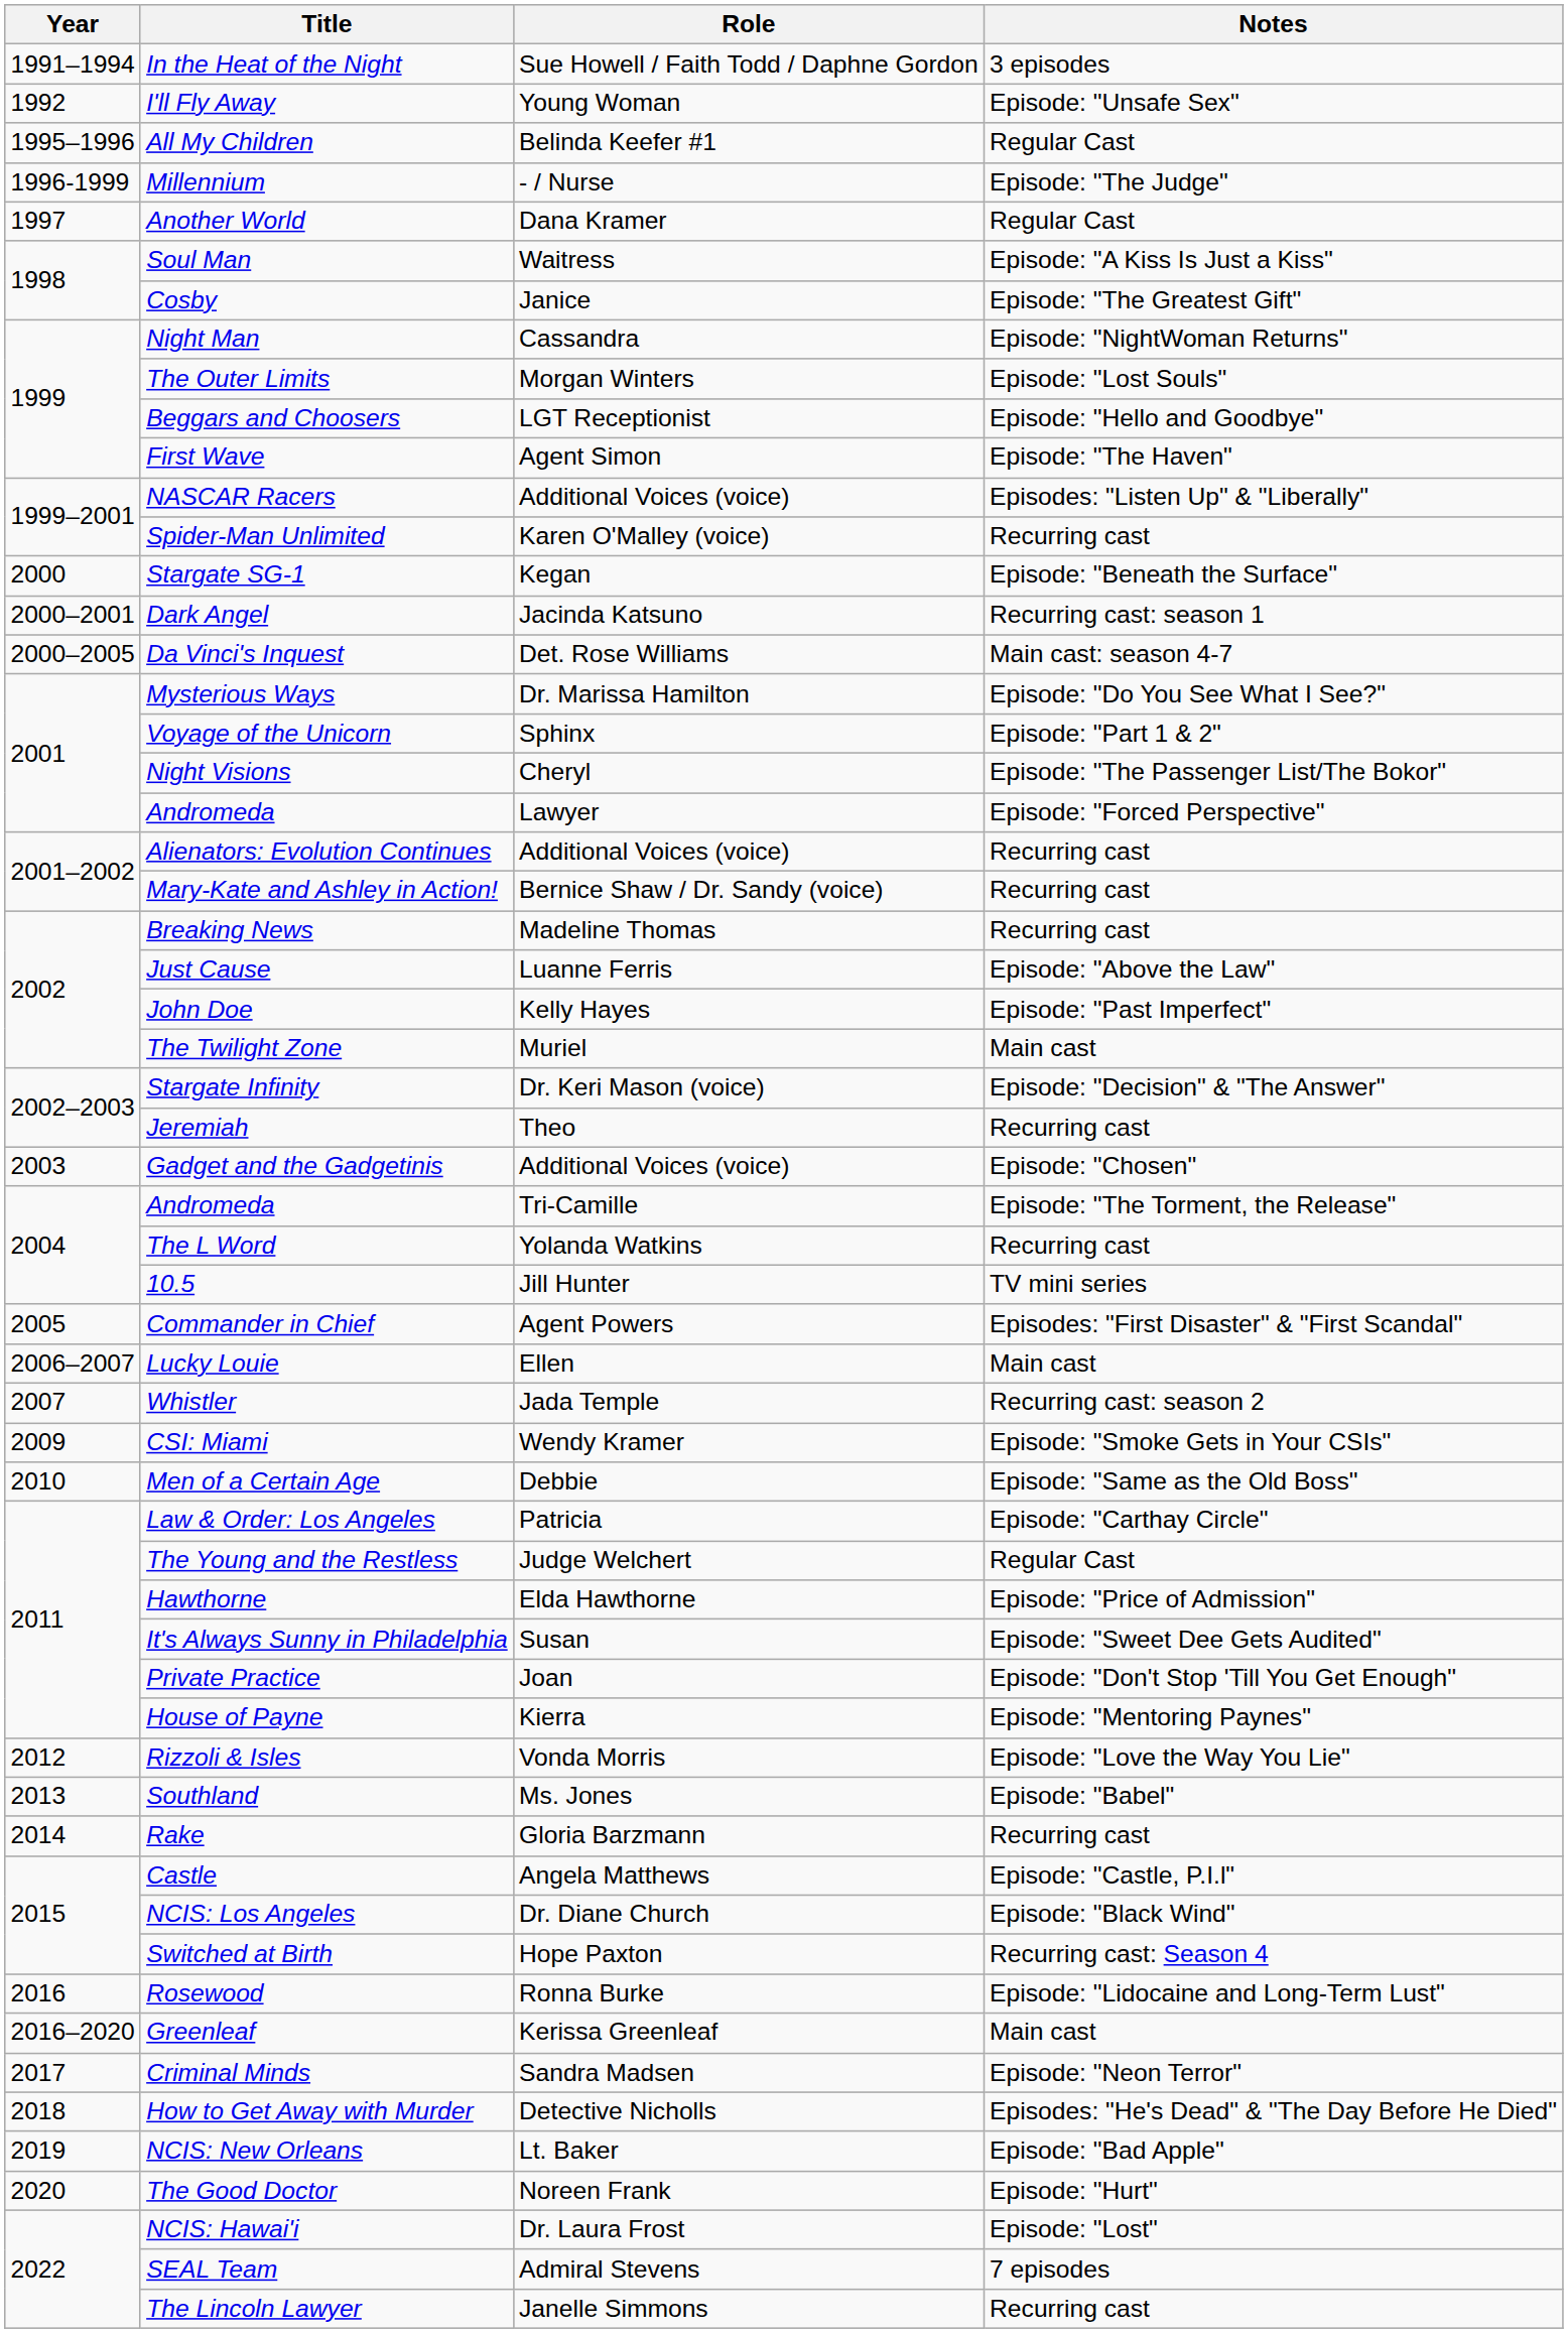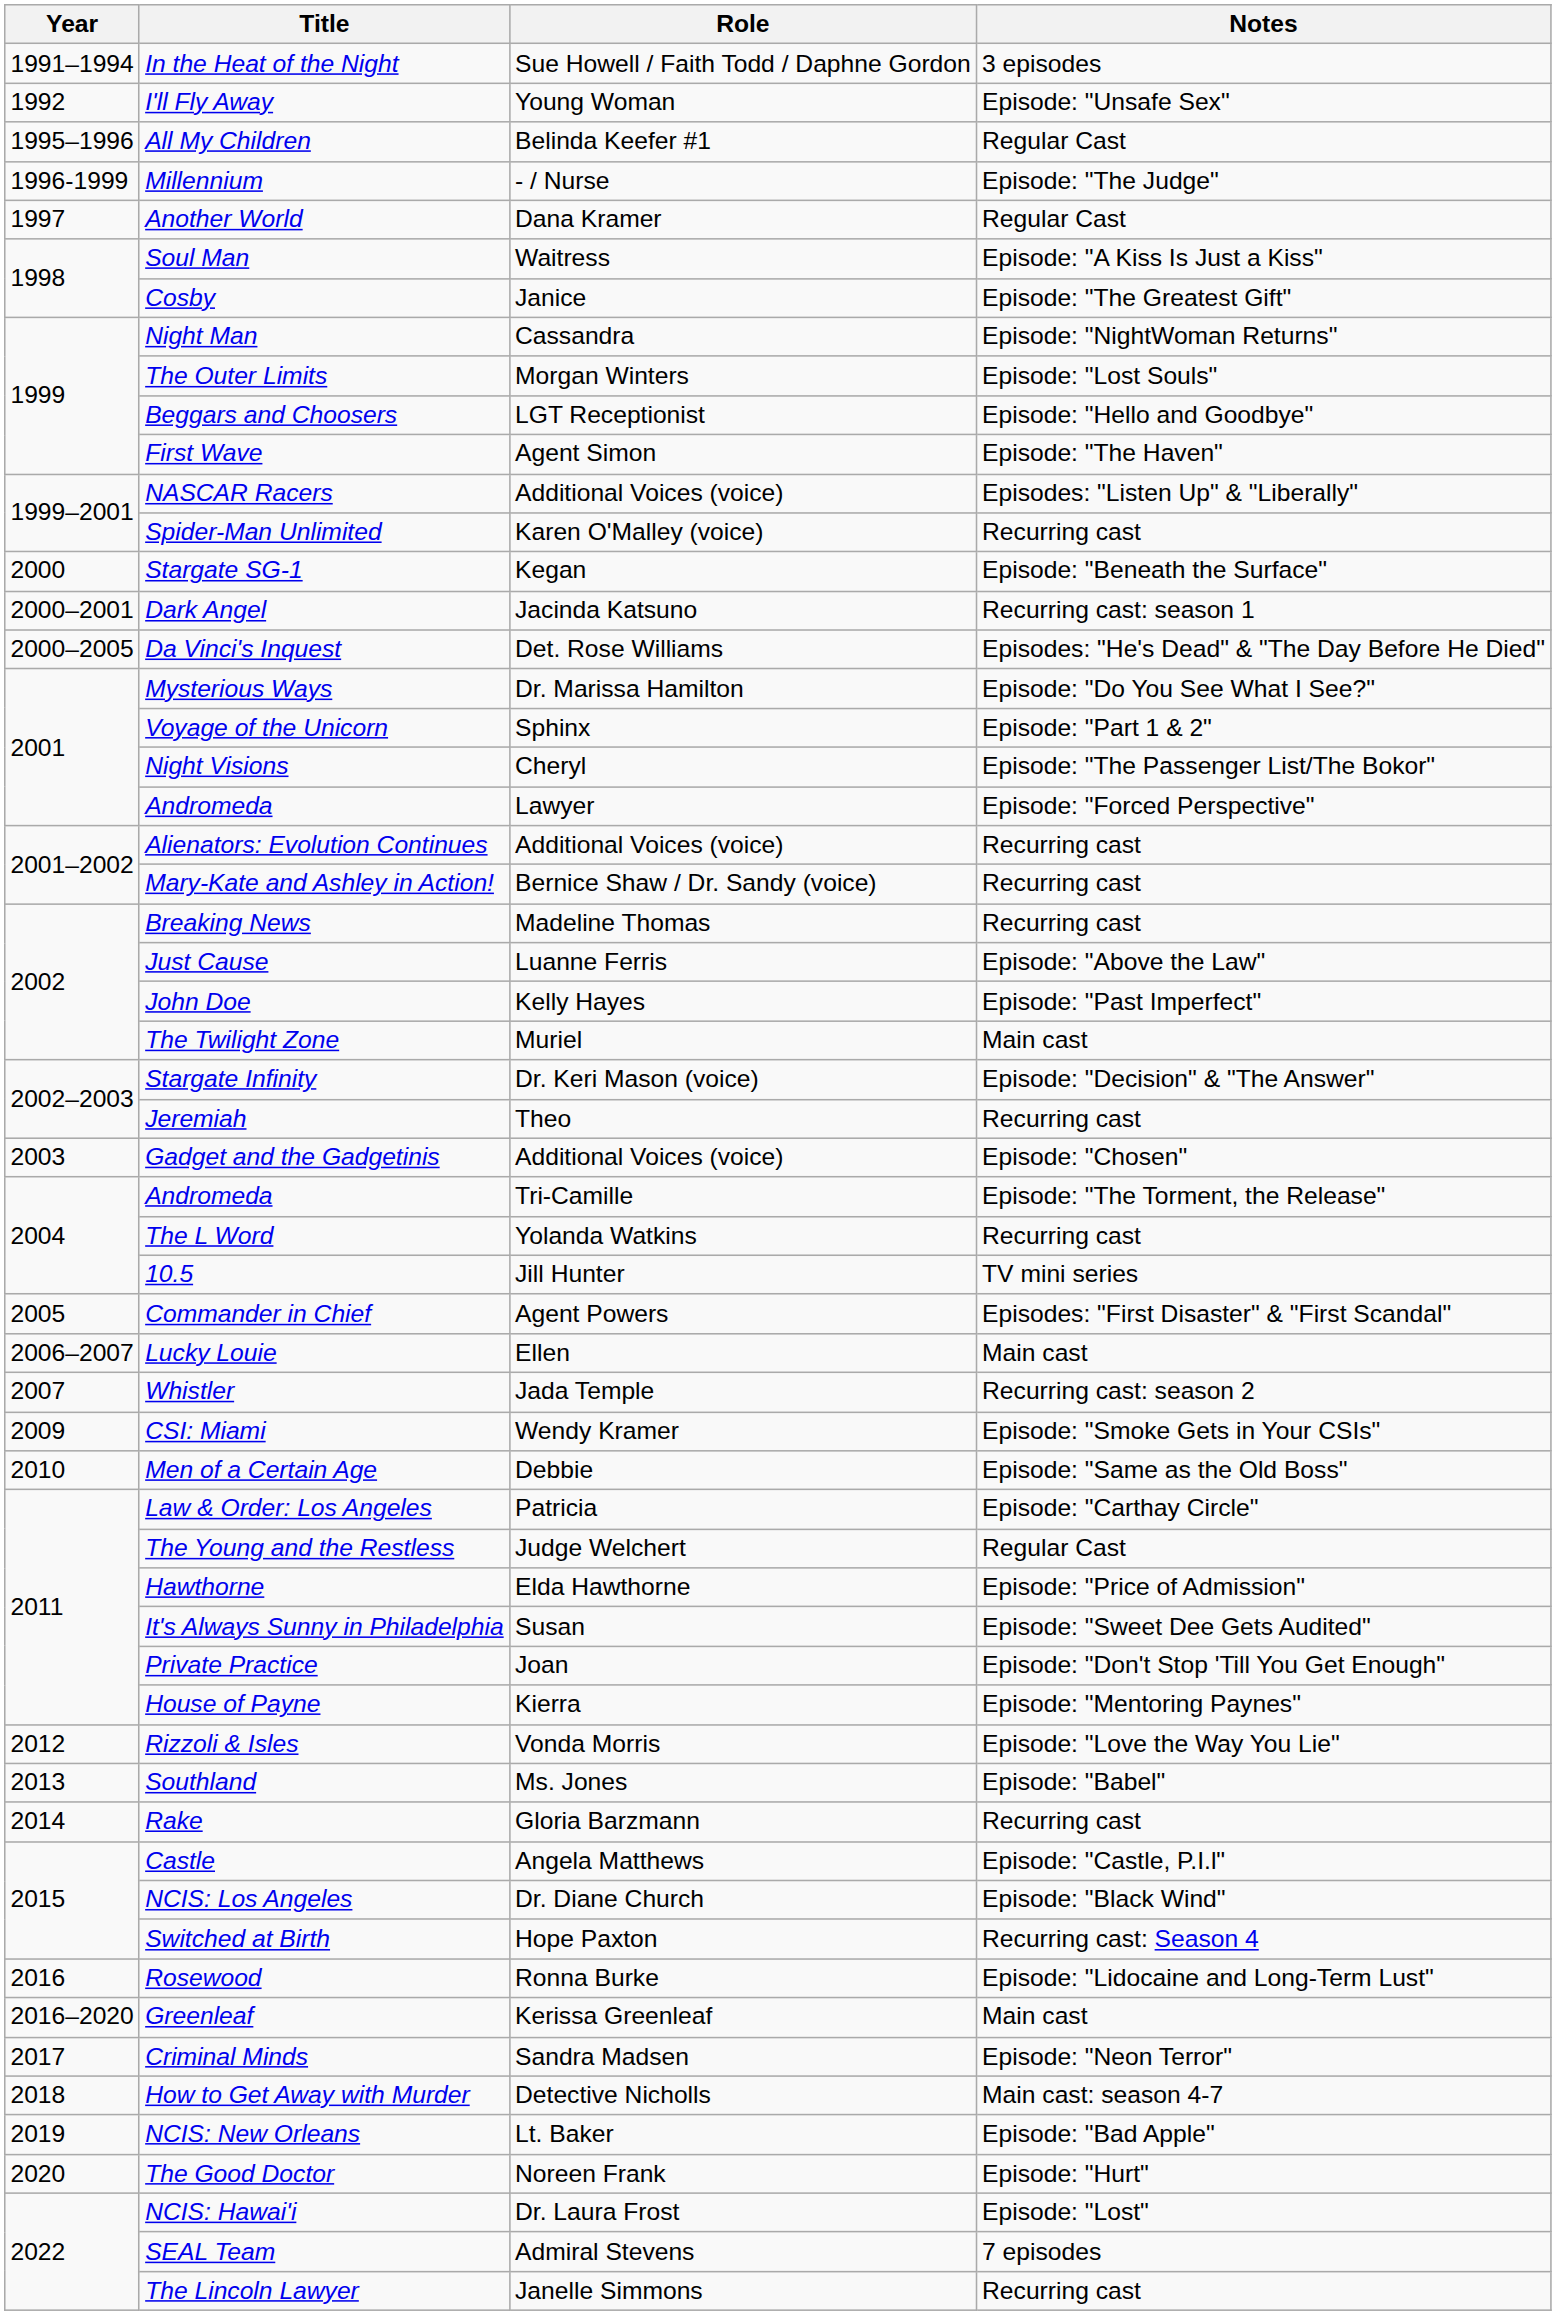 <table class="wikitable plainrowheaders sortable" style="margin-right: 0;">
 <tr>
 <th scope="col">Year</th>
 <th scope="col">Title</th>
 <th scope="col">Role</th>
 <th scope="col" class="unsortable">Notes</th>
 </tr>
 <tr>
 <td>1991–1994</td>
 <td><em><a href='#'>In the Heat of the Night</a></em></td>
 <td>Sue Howell / Faith Todd / Daphne Gordon</td>
 <td>3 episodes</td>
 </tr>
 <tr>
 <td>1992</td>
 <td><em><a href='#'>I'll Fly Away</a></em></td>
 <td>Young Woman</td>
 <td>Episode: "Unsafe Sex"</td>
 </tr>
 <tr>
 <td>1995–1996</td>
 <td><em><a href='#'>All My Children</a></em></td>
 <td>Belinda Keefer #1</td>
 <td>Regular Cast</td>
 </tr>
 <tr>
 <td>1996-1999</td>
 <td><em><a href='#'>Millennium</a></em></td>
 <td>- / Nurse</td>
 <td>Episode: "The Judge"</td>
 </tr>
 <tr>
 <td>1997</td>
 <td><em><a href='#'>Another World</a></em></td>
 <td>Dana Kramer</td>
 <td>Regular Cast</td>
 </tr>
 <tr>
 <td rowspan=2>1998</td>
 <td><em><a href='#'>Soul Man</a></em></td>
 <td>Waitress</td>
 <td>Episode: "A Kiss Is Just a Kiss"</td>
 </tr>
 <tr>
 <td><em><a href='#'>Cosby</a></em></td>
 <td>Janice</td>
 <td>Episode: "The Greatest Gift"</td>
 </tr>
 <tr>
 <td rowspan=4>1999</td>
 <td><em><a href='#'>Night Man</a></em></td>
 <td>Cassandra</td>
 <td>Episode: "NightWoman Returns"</td>
 </tr>
 <tr>
 <td><em><a href='#'>The Outer Limits</a></em></td>
 <td>Morgan Winters</td>
 <td>Episode: "Lost Souls"</td>
 </tr>
 <tr>
 <td><em><a href='#'>Beggars and Choosers</a></em></td>
 <td>LGT Receptionist</td>
 <td>Episode: "Hello and Goodbye"</td>
 </tr>
 <tr>
 <td><em><a href='#'>First Wave</a></em></td>
 <td>Agent Simon</td>
 <td>Episode: "The Haven"</td>
 </tr>
 <tr>
 <td rowspan=2>1999–2001</td>
 <td><em><a href='#'>NASCAR Racers</a></em></td>
 <td>Additional Voices (voice)</td>
 <td>Episodes: "Listen Up" & "Liberally"</td>
 </tr>
 <tr>
 <td><em><a href='#'>Spider-Man Unlimited</a></em></td>
 <td>Karen O'Malley (voice)</td>
 <td>Recurring cast</td>
 </tr>
 <tr>
 <td>2000</td>
 <td><em><a href='#'>Stargate SG-1</a></em></td>
 <td>Kegan</td>
 <td>Episode: "Beneath the Surface"</td>
 </tr>
 <tr>
 <td>2000–2001</td>
 <td><em><a href='#'>Dark Angel</a></em></td>
 <td>Jacinda Katsuno</td>
 <td>Recurring cast: season 1</td>
 </tr>
 <tr>
 <td>2000–2005</td>
 <td><em><a href='#'>Da Vinci's Inquest</a></em></td>
 <td>Det. Rose Williams</td>
-<td>Main cast: season 4-7</td>
+<td>Episodes: "He's Dead" & "The Day Before He Died"</td>
 </tr>
 <tr>
 <td rowspan=4>2001</td>
 <td><em><a href='#'>Mysterious Ways</a></em></td>
 <td>Dr. Marissa Hamilton</td>
 <td>Episode: "Do You See What I See?"</td>
 </tr>
 <tr>
 <td><em><a href='#'>Voyage of the Unicorn</a></em></td>
 <td>Sphinx</td>
 <td>Episode: "Part 1 & 2"</td>
 </tr>
 <tr>
 <td><em><a href='#'>Night Visions</a></em></td>
 <td>Cheryl</td>
 <td>Episode: "The Passenger List/The Bokor"</td>
 </tr>
 <tr>
 <td><em><a href='#'>Andromeda</a></em></td>
 <td>Lawyer</td>
 <td>Episode: "Forced Perspective"</td>
 </tr>
 <tr>
 <td rowspan=2>2001–2002</td>
 <td><em><a href='#'>Alienators: Evolution Continues</a></em></td>
 <td>Additional Voices (voice)</td>
 <td>Recurring cast</td>
 </tr>
 <tr>
 <td><em><a href='#'>Mary-Kate and Ashley in Action!</a></em></td>
 <td>Bernice Shaw / Dr. Sandy (voice)</td>
 <td>Recurring cast</td>
 </tr>
 <tr>
 <td rowspan=4>2002</td>
 <td><em><a href='#'>Breaking News</a></em></td>
 <td>Madeline Thomas</td>
 <td>Recurring cast</td>
 </tr>
 <tr>
 <td><em><a href='#'>Just Cause</a></em></td>
 <td>Luanne Ferris</td>
 <td>Episode: "Above the Law"</td>
 </tr>
 <tr>
 <td><em><a href='#'>John Doe</a></em></td>
 <td>Kelly Hayes</td>
 <td>Episode: "Past Imperfect"</td>
 </tr>
 <tr>
 <td><em><a href='#'>The Twilight Zone</a></em></td>
 <td>Muriel</td>
 <td>Main cast</td>
 </tr>
 <tr>
 <td rowspan=2>2002–2003</td>
 <td><em><a href='#'>Stargate Infinity</a></em></td>
 <td>Dr. Keri Mason (voice)</td>
 <td>Episode: "Decision" & "The Answer"</td>
 </tr>
 <tr>
 <td><em><a href='#'>Jeremiah</a></em></td>
 <td>Theo</td>
 <td>Recurring cast</td>
 </tr>
 <tr>
 <td>2003</td>
 <td><em><a href='#'>Gadget and the Gadgetinis</a></em></td>
 <td>Additional Voices (voice)</td>
 <td>Episode: "Chosen"</td>
 </tr>
 <tr>
 <td rowspan=3>2004</td>
 <td><em><a href='#'>Andromeda</a></em></td>
 <td>Tri-Camille</td>
 <td>Episode: "The Torment, the Release"</td>
 </tr>
 <tr>
 <td><em><a href='#'>The L Word</a></em></td>
 <td>Yolanda Watkins</td>
 <td>Recurring cast</td>
 </tr>
 <tr>
 <td><em><a href='#'>10.5</a></em></td>
 <td>Jill Hunter</td>
 <td>TV mini series</td>
 </tr>
 <tr>
 <td>2005</td>
 <td><em><a href='#'>Commander in Chief</a></em></td>
 <td>Agent Powers</td>
 <td>Episodes: "First Disaster" & "First Scandal"</td>
 </tr>
 <tr>
 <td>2006–2007</td>
 <td><em><a href='#'>Lucky Louie</a></em></td>
 <td>Ellen</td>
 <td>Main cast</td>
 </tr>
 <tr>
 <td>2007</td>
 <td><em><a href='#'>Whistler</a></em></td>
 <td>Jada Temple</td>
 <td>Recurring cast: season 2</td>
 </tr>
 <tr>
 <td>2009</td>
 <td><em><a href='#'>CSI: Miami</a></em></td>
 <td>Wendy Kramer</td>
 <td>Episode: "Smoke Gets in Your CSIs"</td>
 </tr>
 <tr>
 <td>2010</td>
 <td><em><a href='#'>Men of a Certain Age</a></em></td>
 <td>Debbie</td>
 <td>Episode: "Same as the Old Boss"</td>
 </tr>
 <tr>
 <td rowspan=6>2011</td>
 <td><em><a href='#'>Law & Order: Los Angeles</a></em></td>
 <td>Patricia</td>
 <td>Episode: "Carthay Circle"</td>
 </tr>
 <tr>
 <td><em><a href='#'>The Young and the Restless</a></em></td>
 <td>Judge Welchert</td>
 <td>Regular Cast</td>
 </tr>
 <tr>
 <td><em><a href='#'>Hawthorne</a></em></td>
 <td>Elda Hawthorne</td>
 <td>Episode: "Price of Admission"</td>
 </tr>
 <tr>
 <td><em><a href='#'>It's Always Sunny in Philadelphia</a></em></td>
 <td>Susan</td>
 <td>Episode: "Sweet Dee Gets Audited"</td>
 </tr>
 <tr>
 <td><em><a href='#'>Private Practice</a></em></td>
 <td>Joan</td>
 <td>Episode: "Don't Stop 'Till You Get Enough"</td>
 </tr>
 <tr>
 <td><em><a href='#'>House of Payne</a></em></td>
 <td>Kierra</td>
 <td>Episode: "Mentoring Paynes"</td>
 </tr>
 <tr>
 <td>2012</td>
 <td><em><a href='#'>Rizzoli & Isles</a></em></td>
 <td>Vonda Morris</td>
 <td>Episode: "Love the Way You Lie"</td>
 </tr>
 <tr>
 <td>2013</td>
 <td><em><a href='#'>Southland</a></em></td>
 <td>Ms. Jones</td>
 <td>Episode: "Babel"</td>
 </tr>
 <tr>
 <td>2014</td>
 <td><em><a href='#'>Rake</a></em></td>
 <td>Gloria Barzmann</td>
 <td>Recurring cast</td>
 </tr>
 <tr>
 <td rowspan=3>2015</td>
 <td><em><a href='#'>Castle</a></em></td>
 <td>Angela Matthews</td>
 <td>Episode: "Castle, P.I.l"</td>
 </tr>
 <tr>
 <td><em><a href='#'>NCIS: Los Angeles</a></em></td>
 <td>Dr. Diane Church</td>
 <td>Episode: "Black Wind"</td>
 </tr>
 <tr>
 <td><em><a href='#'>Switched at Birth</a></em></td>
 <td>Hope Paxton</td>
 <td>Recurring cast: <a href='#'>Season 4</a></td>
 </tr>
 <tr>
 <td>2016</td>
 <td><em><a href='#'>Rosewood</a></em></td>
 <td>Ronna Burke</td>
 <td>Episode: "Lidocaine and Long-Term Lust"</td>
 </tr>
 <tr>
 <td>2016–2020</td>
 <td><em><a href='#'>Greenleaf</a></em></td>
 <td>Kerissa Greenleaf</td>
 <td>Main cast</td>
 </tr>
 <tr>
 <td>2017</td>
 <td><em><a href='#'>Criminal Minds</a></em></td>
 <td>Sandra Madsen</td>
 <td>Episode: "Neon Terror"</td>
 </tr>
 <tr>
 <td>2018</td>
 <td><em><a href='#'>How to Get Away with Murder</a></em></td>
 <td>Detective Nicholls</td>
-<td>Episodes: "He's Dead" & "The Day Before He Died"</td>
+<td>Main cast: season 4-7</td>
 </tr>
 <tr>
 <td>2019</td>
 <td><em><a href='#'>NCIS: New Orleans</a></em></td>
 <td>Lt. Baker</td>
 <td>Episode: "Bad Apple"</td>
 </tr>
 <tr>
 <td>2020</td>
 <td><em><a href='#'>The Good Doctor</a></em></td>
 <td>Noreen Frank</td>
 <td>Episode: "Hurt"</td>
 </tr>
 <tr>
 <td rowspan=3>2022</td>
 <td><em><a href='#'>NCIS: Hawai'i</a></em></td>
 <td>Dr. Laura Frost</td>
 <td>Episode: "Lost"</td>
 </tr>
 <tr>
 <td><em><a href='#'>SEAL Team</a></em></td>
 <td>Admiral Stevens</td>
 <td>7 episodes</td>
 </tr>
 <tr>
 <td><em><a href='#'>The Lincoln Lawyer</a></em></td>
 <td>Janelle Simmons</td>
 <td>Recurring cast</td>
 </tr>
 </table>
